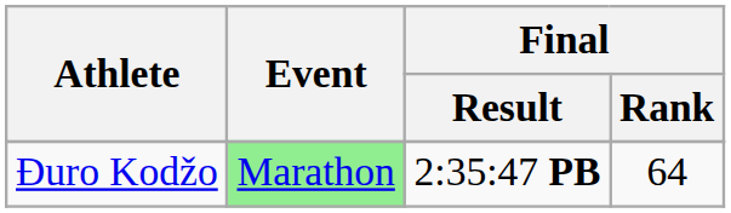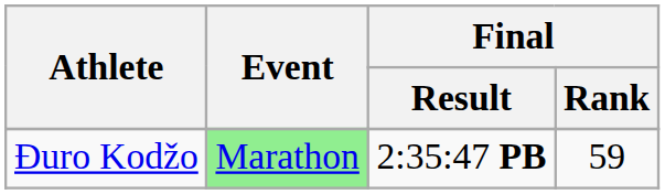 <table class=wikitable style="font-size:90%">
 <tr>
 <th rowspan="2">Athlete</th>
 <th rowspan="2">Event</th>
 <th colspan="2">Final</th>
 </tr>
 <tr>
 <th>Result</th>
 <th>Rank</th>
 </tr>
 <tr style="font-size:95%">
 </tr>
 <tr align=center>
 <td align=left><a href='#'>Đuro Kodžo</a></td>
 <td align=left style="background: lightgreen;"><a href='#'>Marathon</a></td>
 <td>2:35:47 <strong>PB</strong></td>
-<td>64</td>
+<td>59</td>
 </tr>
 </table>
